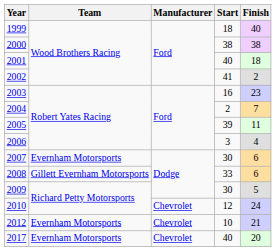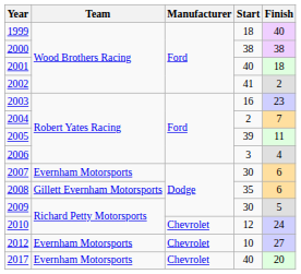 <table class="wikitable" style="font-size: 90%;">
 <tr>
 <th>Year</th>
 <th>Team</th>
 <th>Manufacturer</th>
 <th>Start</th>
 <th>Finish</th>
 </tr>
 <tr>
 <td><a href='#'>1999</a></td>
 <td rowspan=4><a href='#'>Wood Brothers Racing</a></td>
 <td rowspan=4><a href='#'>Ford</a></td>
 <td align=center>18</td>
 <td align=center style="background:#EFCFFF;">40</td>
 </tr>
 <tr>
 <td><a href='#'>2000</a></td>
 <td align=center>38</td>
 <td align=center style="background:#EFCFFF;">38</td>
 </tr>
 <tr>
 <td><a href='#'>2001</a></td>
 <td align=center>40</td>
 <td align=center style="background:#DFFFDF;">18</td>
 </tr>
 <tr>
 <td><a href='#'>2002</a></td>
 <td align=center>41</td>
 <td align=center style="background:#DFDFDF;">2</td>
 </tr>
 <tr>
 <td><a href='#'>2003</a></td>
 <td rowspan=4><a href='#'>Robert Yates Racing</a></td>
 <td rowspan=4><a href='#'>Ford</a></td>
 <td align=center>16</td>
 <td align=center style="background:#CFCFFF;">23</td>
 </tr>
 <tr>
 <td><a href='#'>2004</a></td>
 <td align=center>2</td>
 <td align=center style="background:#FFDF9F;">7</td>
 </tr>
 <tr>
 <td><a href='#'>2005</a></td>
 <td align=center>39</td>
 <td align=center style="background:#DFFFDF;">11</td>
 </tr>
 <tr>
 <td><a href='#'>2006</a></td>
 <td align=center>3</td>
 <td align=center style="background:#DFDFDF;">4</td>
 </tr>
 <tr>
 <td><a href='#'>2007</a></td>
 <td><a href='#'>Evernham Motorsports</a></td>
 <td rowspan=3><a href='#'>Dodge</a></td>
 <td align=center>30</td>
 <td align=center style="background:#FFDF9F;">6</td>
 </tr>
 <tr>
 <td><a href='#'>2008</a></td>
 <td><a href='#'>Gillett Evernham Motorsports</a></td>
-<td align=center>33</td>
+<td align=center>35</td>
 <td align=center style="background:#FFDF9F;">6</td>
 </tr>
 <tr>
 <td><a href='#'>2009</a></td>
 <td rowspan=2><a href='#'>Richard Petty Motorsports</a></td>
 <td align=center>30</td>
 <td align=center style="background:#DFDFDF;">5</td>
 </tr>
 <tr>
 <td><a href='#'>2010</a></td>
 <td><a href='#'>Chevrolet</a></td>
 <td align=center>12</td>
 <td align=center style="background:#CFCFFF;">24</td>
 </tr>
 <tr>
 <td><a href='#'>2012</a></td>
 <td><a href='#'>Evernham Motorsports</a></td>
 <td><a href='#'>Chevrolet</a></td>
 <td align=center>10</td>
-<td align=center style="background:#CFCFFF;">21</td>
+<td align=center style="background:#CFCFFF;">27</td>
 </tr>
 <tr>
 <td><a href='#'>2017</a></td>
 <td><a href='#'>Evernham Motorsports</a></td>
 <td><a href='#'>Chevrolet</a></td>
 <td align=center>40</td>
 <td align=center style="background:#DFFFDF;">20</td>
 </tr>
 </table>
